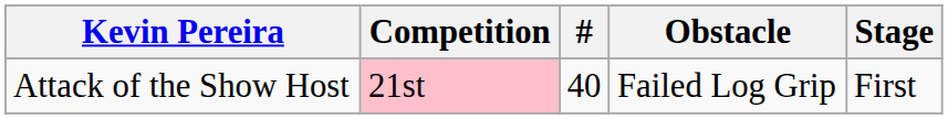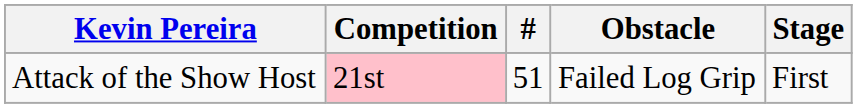 <table class="wikitable" width=50%>
 <tr>
 <th><a href='#'>Kevin Pereira</a></th>
 <th>Competition</th>
 <th>#</th>
 <th>Obstacle</th>
 <th>Stage</th>
 </tr>
 <tr>
 <td>Attack of the Show Host</td>
 <td style="background: pink;">21st</td>
-<td>40</td>
+<td>51</td>
 <td>Failed Log Grip</td>
 <td>First</td>
 </tr>
 </table>
